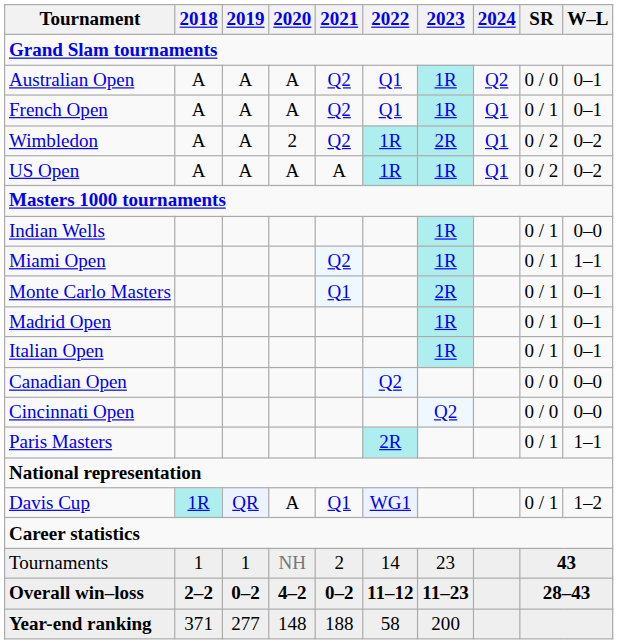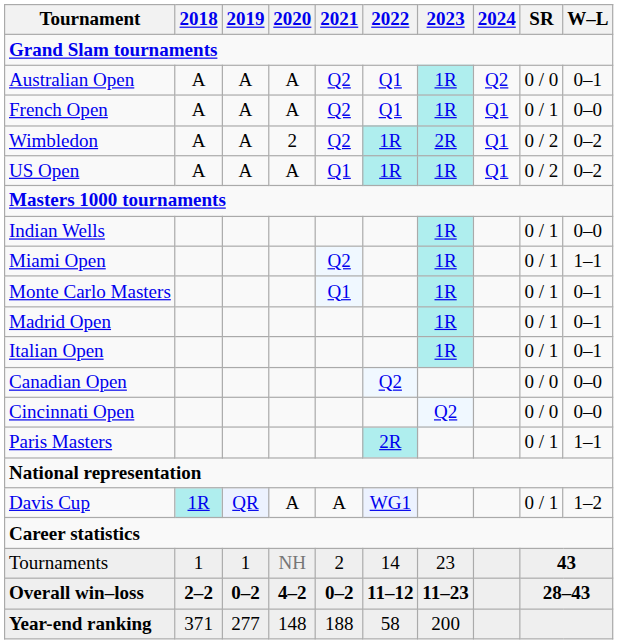 <table class=wikitable style=text-align:center>
 <tr>
 <th>Tournament</th>
 <th><a href='#'>2018</a></th>
 <th><a href='#'>2019</a></th>
 <th><a href='#'>2020</a></th>
 <th><a href='#'>2021</a></th>
 <th><a href='#'>2022</a></th>
 <th><a href='#'>2023</a></th>
 <th><a href='#'>2024</a></th>
 <th>SR</th>
 <th>W–L</th>
 </tr>
 <tr>
 <td colspan="10" align="left"><strong><a href='#'>Grand Slam tournaments</a></strong></td>
 </tr>
 <tr>
 <td align=left><a href='#'>Australian Open</a></td>
 <td>A</td>
 <td>A</td>
 <td>A</td>
 <td><a href='#'>Q2</a></td>
 <td><a href='#'>Q1</a></td>
 <td bgcolor=afeeee><a href='#'>1R</a></td>
 <td><a href='#'>Q2</a></td>
 <td>0 / 0</td>
 <td>0–1</td>
 </tr>
 <tr>
 <td align=left><a href='#'>French Open</a></td>
 <td>A</td>
 <td>A</td>
 <td>A</td>
 <td><a href='#'>Q2</a></td>
 <td><a href='#'>Q1</a></td>
 <td bgcolor=afeeee><a href='#'>1R</a></td>
 <td><a href='#'>Q1</a></td>
 <td>0 / 1</td>
-<td>0–1</td>
+<td>0–0</td>
 </tr>
 <tr>
 <td align=left><a href='#'>Wimbledon</a></td>
 <td>A</td>
 <td>A</td>
 <td>2</td>
 <td><a href='#'>Q2</a></td>
 <td bgcolor=afeeee><a href='#'>1R</a></td>
 <td bgcolor=afeeee><a href='#'>2R</a></td>
 <td><a href='#'>Q1</a></td>
 <td>0 / 2</td>
 <td>0–2</td>
 </tr>
 <tr>
 <td align=left><a href='#'>US Open</a></td>
 <td>A</td>
 <td>A</td>
 <td>A</td>
-<td>A</td>
+<td><a href='#'>Q1</a></td>
 <td bgcolor=afeeee><a href='#'>1R</a></td>
 <td bgcolor=afeeee><a href='#'>1R</a></td>
 <td><a href='#'>Q1</a></td>
 <td>0 / 2</td>
 <td>0–2</td>
 </tr>
 <tr>
 <td colspan="10" align="left"><strong><a href='#'>Masters 1000 tournaments</a></strong></td>
 </tr>
 <tr>
 <td align=left><a href='#'>Indian Wells</a></td>
 <td></td>
 <td></td>
 <td></td>
 <td></td>
 <td></td>
 <td bgcolor=afeeee><a href='#'>1R</a></td>
 <td></td>
 <td>0 / 1</td>
 <td>0–0</td>
 </tr>
 <tr>
 <td align=left><a href='#'>Miami Open</a></td>
 <td></td>
 <td></td>
 <td></td>
 <td bgcolor=f0f8ff><a href='#'>Q2</a></td>
 <td></td>
 <td bgcolor=afeeee><a href='#'>1R</a></td>
 <td></td>
 <td>0 / 1</td>
 <td>1–1</td>
 </tr>
 <tr>
 <td align=left><a href='#'>Monte Carlo Masters</a></td>
 <td></td>
 <td></td>
 <td></td>
 <td bgcolor=f0f8ff><a href='#'>Q1</a></td>
 <td></td>
-<td bgcolor=afeeee><a href='#'>2R</a></td>
+<td bgcolor=afeeee><a href='#'>1R</a></td>
 <td></td>
 <td>0 / 1</td>
 <td>0–1</td>
 </tr>
 <tr>
 <td align=left><a href='#'>Madrid Open</a></td>
 <td></td>
 <td></td>
 <td></td>
 <td></td>
 <td></td>
 <td bgcolor=afeeee><a href='#'>1R</a></td>
 <td></td>
 <td>0 / 1</td>
 <td>0–1</td>
 </tr>
 <tr>
 <td align=left><a href='#'>Italian Open</a></td>
 <td></td>
 <td></td>
 <td></td>
 <td></td>
 <td></td>
 <td bgcolor=afeeee><a href='#'>1R</a></td>
 <td></td>
 <td>0 / 1</td>
 <td>0–1</td>
 </tr>
 <tr>
 <td align=left><a href='#'>Canadian Open</a></td>
 <td></td>
 <td></td>
 <td></td>
 <td></td>
 <td bgcolor=f0f8ff><a href='#'>Q2</a></td>
 <td></td>
 <td></td>
 <td>0 / 0</td>
 <td>0–0</td>
 </tr>
 <tr>
 <td align=left><a href='#'>Cincinnati Open</a></td>
 <td></td>
 <td></td>
 <td></td>
 <td></td>
 <td></td>
 <td bgcolor=f0f8ff><a href='#'>Q2</a></td>
 <td></td>
 <td>0 / 0</td>
 <td>0–0</td>
 </tr>
 <tr>
 <td align=left><a href='#'>Paris Masters</a></td>
 <td></td>
 <td></td>
 <td></td>
 <td></td>
 <td bgcolor= afeeee><a href='#'>2R</a></td>
 <td></td>
 <td></td>
 <td>0 / 1</td>
 <td>1–1</td>
 </tr>
 <tr>
 <td colspan="10" align="left"><strong>National representation</strong></td>
 </tr>
 <tr>
 <td align=left><a href='#'>Davis Cup</a></td>
 <td bgcolor=afeeee><a href='#'>1R</a></td>
 <td bgcolor=ecf2ff><a href='#'>QR</a></td>
 <td>A</td>
-<td><a href='#'>Q1</a></td>
+<td>A</td>
 <td bgcolor=ecf2ff><a href='#'>WG1</a></td>
 <td></td>
 <td></td>
 <td>0 / 1</td>
 <td>1–2</td>
 </tr>
 <tr>
 <td colspan="10" align="left"><strong>Career statistics</strong></td>
 </tr>
 <tr bgcolor=efefef>
 <td align=left>Tournaments</td>
 <td>1</td>
 <td>1</td>
 <td style=color:#767676>NH</td>
 <td>2</td>
 <td>14</td>
 <td>23</td>
 <td></td>
 <td colspan="2"><strong>43</strong></td>
 </tr>
 <tr style=font-weight:bold;background:#efefef>
 <td style=text-align:left>Overall win–loss</td>
 <td>2–2</td>
 <td>0–2</td>
 <td>4–2</td>
 <td>0–2</td>
 <td>11–12</td>
 <td>11–23</td>
 <td></td>
 <td colspan="2">28–43</td>
 </tr>
 <tr bgcolor=efefef>
 <td align=left><strong>Year-end ranking</strong></td>
 <td>371</td>
 <td>277</td>
 <td>148</td>
 <td>188</td>
 <td>58</td>
 <td>200</td>
 <td></td>
 <td colspan="2"><strong></strong></td>
 </tr>
 </table>
